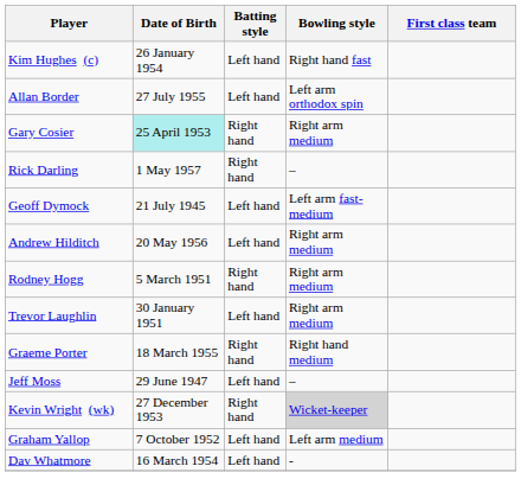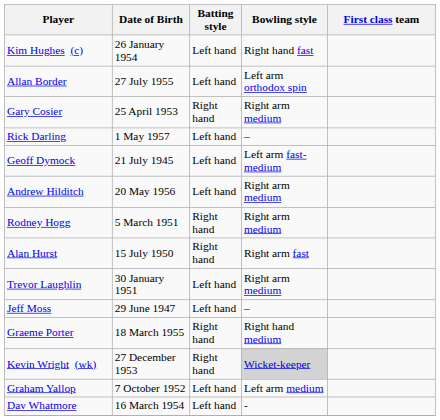 <table class="wikitable">
 <tr>
 <th width="25%">Player</th>
 <th width="18%">Date of Birth</th>
 <th width="12%">Batting style</th>
 <th width="20%">Bowling style</th>
 <th width="25%"><a href='#'>First class</a> team</th>
 </tr>
 <tr>
 <td><a href='#'>Kim Hughes</a>  <a href='#'>(c)</a></td>
 <td>26 January 1954</td>
 <td>Left hand</td>
 <td>Right hand <a href='#'>fast</a></td>
 <td></td>
 </tr>
 <tr>
 <td><a href='#'>Allan Border</a></td>
 <td>27 July 1955</td>
 <td>Left hand</td>
 <td>Left arm <a href='#'>orthodox spin</a></td>
 <td></td>
 </tr>
 <tr>
 <td><a href='#'>Gary Cosier</a></td>
-<td style="background: paleturquoise;">25 April 1953</td>
+<td>25 April 1953</td>
 <td>Right hand</td>
 <td>Right arm <a href='#'>medium</a></td>
 <td></td>
 </tr>
 <tr>
 <td><a href='#'>Rick Darling</a></td>
 <td>1 May 1957</td>
-<td>Right hand</td>
+<td>Left hand</td>
 <td>–</td>
 <td></td>
 </tr>
 <tr>
 <td><a href='#'>Geoff Dymock</a></td>
 <td>21 July 1945</td>
 <td>Left hand</td>
 <td>Left arm <a href='#'>fast-medium</a></td>
 <td></td>
 </tr>
 <tr>
 <td><a href='#'>Andrew Hilditch</a></td>
 <td>20 May 1956</td>
 <td>Left hand</td>
 <td>Right arm <a href='#'>medium</a></td>
 <td></td>
 </tr>
 <tr>
 <td><a href='#'>Rodney Hogg</a></td>
 <td>5 March 1951</td>
 <td>Right hand</td>
 <td>Right arm <a href='#'>medium</a></td>
 <td></td>
 </tr>
 <tr>
+<td><a href='#'>Alan Hurst</a></td>
+<td>15 July 1950</td>
+<td>Right hand</td>
+<td>Right arm <a href='#'>fast</a></td>
+<td></td>
+</tr>
+<tr>
 <td><a href='#'>Trevor Laughlin</a></td>
 <td>30 January 1951</td>
 <td>Left hand</td>
 <td>Right arm <a href='#'>medium</a></td>
 <td></td>
 </tr>
 <tr>
+<td><a href='#'>Jeff Moss</a></td>
+<td>29 June 1947</td>
+<td>Left hand</td>
+<td>–</td>
+<td></td>
+</tr>
+<tr>
 <td><a href='#'>Graeme Porter</a></td>
 <td>18 March 1955</td>
 <td>Right hand</td>
 <td>Right hand <a href='#'>medium</a></td>
-<td></td>
-</tr>
-<tr>
-<td><a href='#'>Jeff Moss</a></td>
-<td>29 June 1947</td>
-<td>Left hand</td>
-<td>–</td>
 <td></td>
 </tr>
 <tr>
 <td><a href='#'>Kevin Wright</a>  <a href='#'>(wk)</a></td>
 <td>27 December 1953</td>
 <td>Right hand</td>
 <td style="background: lightgrey;"><a href='#'>Wicket-keeper</a></td>
 <td></td>
 </tr>
 <tr>
 <td><a href='#'>Graham Yallop</a></td>
 <td>7 October 1952</td>
 <td>Left hand</td>
 <td>Left arm <a href='#'>medium</a></td>
 <td></td>
 </tr>
 <tr>
 <td><a href='#'>Dav Whatmore</a></td>
 <td>16 March 1954</td>
 <td>Left hand</td>
 <td>-</td>
 <td></td>
 </tr>
 <tr>
 </tr>
 </table>
